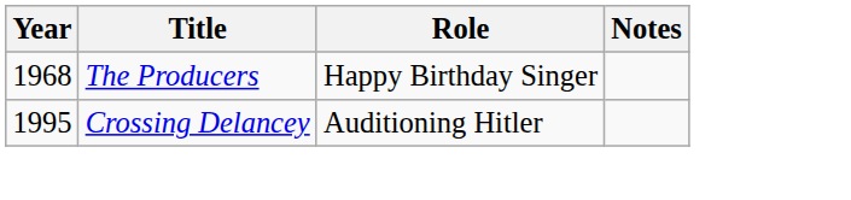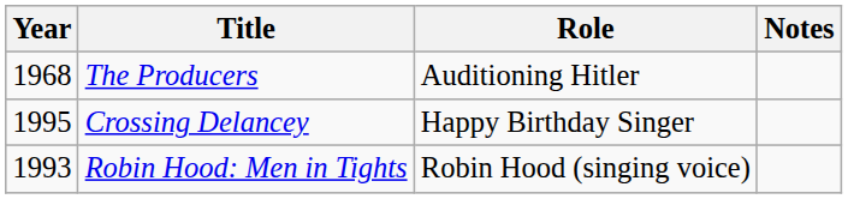 <table class="wikitable sortable">
 <tr>
 <th>Year</th>
 <th>Title</th>
 <th>Role</th>
 <th>Notes</th>
 </tr>
 <tr>
 <td>1968</td>
 <td data-sort-value="Producers, The"><em><a href='#'>The Producers</a></em></td>
-<td>Happy Birthday Singer</td>
+<td>Auditioning Hitler</td>
 <td></td>
 </tr>
 <tr>
 <td>1995</td>
 <td><em><a href='#'>Crossing Delancey</a></em></td>
-<td>Auditioning Hitler</td>
+<td>Happy Birthday Singer</td>
+<td></td>
+</tr>
+<tr>
+<td>1993</td>
+<td><em><a href='#'>Robin Hood: Men in Tights</a></em></td>
+<td>Robin Hood (singing voice)</td>
 <td></td>
 </tr>
 </table>
